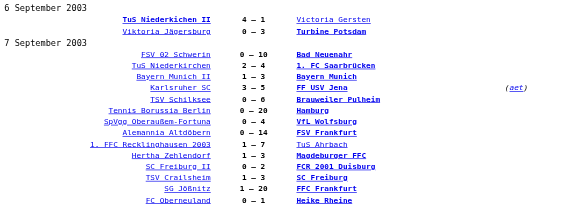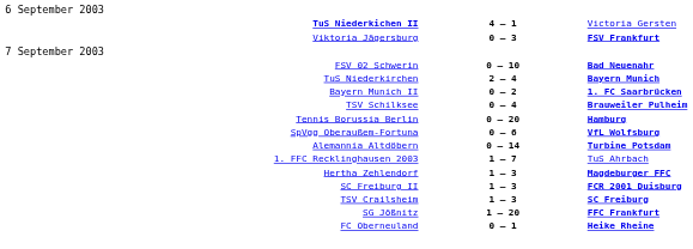 <table width=100% cellspacing=1>
 <tr>
 <th width=25%></th>
 <th width=10%></th>
 <th width=25%></th>
 </tr>
 <tr>
 <td>6 September 2003</td>
 </tr>
 <tr style=font-size:90%>
 <td align=right><strong><a href='#'>TuS Niederkichen II</a></strong></td>
 <td align=center><strong>4 – 1</strong></td>
 <td><a href='#'>Victoria Gersten</a></td>
 </tr>
 <tr style=font-size:90%>
 <td align=right><a href='#'>Viktoria Jägersburg</a></td>
 <td align=center><strong>0 – 3</strong></td>
-<td><strong><a href='#'>Turbine Potsdam</a></strong></td>
+<td><strong><a href='#'>FSV Frankfurt</a></strong></td>
 </tr>
 <tr>
 <td>7 September 2003</td>
 </tr>
 <tr style=font-size:90%>
 <td align=right><a href='#'>FSV 02 Schwerin</a></td>
 <td align=center><strong>0 – 10</strong></td>
 <td><strong><a href='#'>Bad Neuenahr</a></strong></td>
 </tr>
 <tr style=font-size:90%>
 <td align=right><a href='#'>TuS Niederkirchen</a></td>
 <td align=center><strong>2 – 4</strong></td>
+<td><strong><a href='#'>Bayern Munich</a></strong></td>
+</tr>
+<tr style=font-size:90%>
+<td align=right><a href='#'>Bayern Munich II</a></td>
+<td align=center><strong>0 – 2</strong></td>
 <td><strong><a href='#'>1. FC Saarbrücken</a></strong></td>
 </tr>
 <tr style=font-size:90%>
-<td align=right><a href='#'>Bayern Munich II</a></td>
-<td align=center><strong>1 – 3</strong></td>
-<td><strong><a href='#'>Bayern Munich</a></strong></td>
-</tr>
-<tr style=font-size:90%>
-<td align=right><a href='#'>Karlsruher SC</a></td>
-<td align=center><strong>3 – 5</strong></td>
-<td><strong><a href='#'>FF USV Jena</a></strong></td>
-<td><em>(<a href='#'>aet</a>)</em></td>
-</tr>
-<tr style=font-size:90%>
 <td align=right><a href='#'>TSV Schilksee</a></td>
-<td align=center><strong>0 – 6</strong></td>
+<td align=center><strong>0 – 4</strong></td>
 <td><strong><a href='#'>Brauweiler Pulheim</a></strong></td>
 </tr>
 <tr style=font-size:90%>
 <td align=right><a href='#'>Tennis Borussia Berlin</a></td>
 <td align=center><strong>0 – 20</strong></td>
 <td><strong><a href='#'>Hamburg</a></strong></td>
 </tr>
 <tr style=font-size:90%>
 <td align=right><a href='#'>SpVgg Oberaußem-Fortuna</a></td>
-<td align=center><strong>0 – 4</strong></td>
+<td align=center><strong>0 – 6</strong></td>
 <td><strong><a href='#'>VfL Wolfsburg</a></strong></td>
 </tr>
 <tr style=font-size:90%>
 <td align=right><a href='#'>Alemannia Altdöbern</a></td>
 <td align=center><strong>0 – 14</strong></td>
-<td><strong><a href='#'>FSV Frankfurt</a></strong></td>
+<td><strong><a href='#'>Turbine Potsdam</a></strong></td>
 </tr>
 <tr style=font-size:90%>
 <td align=right><a href='#'>1. FFC Recklinghausen 2003</a></td>
 <td align=center><strong>1 – 7</strong></td>
 <td><a href='#'>TuS Ahrbach</a></td>
 </tr>
 <tr style=font-size:90%>
 <td align=right><a href='#'>Hertha Zehlendorf</a></td>
 <td align=center><strong>1 – 3</strong></td>
 <td><strong><a href='#'>Magdeburger FFC</a></strong></td>
 </tr>
 <tr style=font-size:90%>
 <td align=right><a href='#'>SC Freiburg II</a></td>
-<td align=center><strong>0 – 2</strong></td>
+<td align=center><strong>1 – 3</strong></td>
 <td><strong><a href='#'>FCR 2001 Duisburg</a></strong></td>
 </tr>
 <tr style=font-size:90%>
 <td align=right><a href='#'>TSV Crailsheim</a></td>
 <td align=center><strong>1 – 3</strong></td>
 <td><strong><a href='#'>SC Freiburg</a></strong></td>
 </tr>
 <tr style=font-size:90%>
 <td align=right><a href='#'>SG Jößnitz</a></td>
 <td align=center><strong>1 – 20</strong></td>
 <td><strong><a href='#'>FFC Frankfurt</a></strong></td>
 </tr>
 <tr style=font-size:90%>
 <td align=right><a href='#'>FC Oberneuland</a></td>
 <td align=center><strong>0 – 1</strong></td>
 <td><strong><a href='#'>Heike Rheine</a></strong></td>
 </tr>
 </table>
